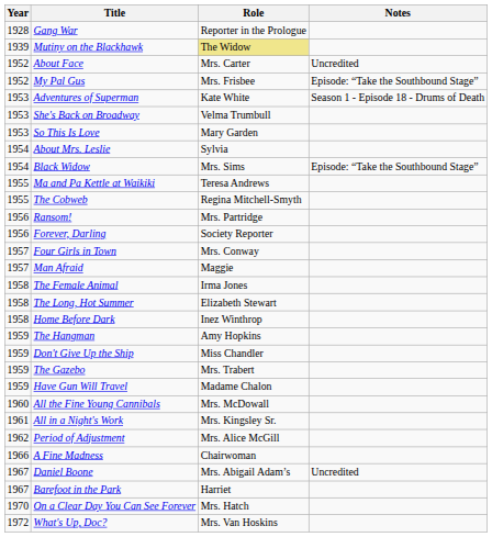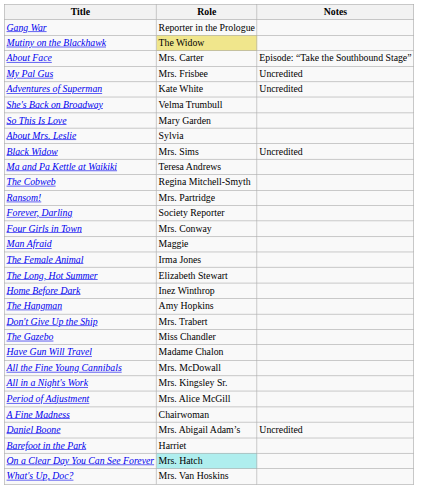 <table class="wikitable">
 <tr>
-<th>Year</th>
 <th>Title</th>
 <th>Role</th>
 <th>Notes</th>
 </tr>
 <tr>
-<td>1928</td>
 <td><em><a href='#'>Gang War</a></em></td>
 <td>Reporter in the Prologue</td>
 <td></td>
 </tr>
 <tr>
-<td>1939</td>
 <td><em><a href='#'>Mutiny on the Blackhawk</a></em></td>
 <td style="background: khaki;">The Widow</td>
 <td></td>
 </tr>
 <tr>
-<td>1952</td>
 <td><em><a href='#'>About Face</a></em></td>
 <td>Mrs. Carter</td>
+<td>Episode: “Take the Southbound Stage”</td>
+</tr>
+<tr>
+<td><em><a href='#'>My Pal Gus</a></em></td>
+<td>Mrs. Frisbee</td>
 <td>Uncredited</td>
 </tr>
 <tr>
-<td>1952</td>
-<td><em><a href='#'>My Pal Gus</a></em></td>
-<td>Mrs. Frisbee</td>
-<td>Episode: “Take the Southbound Stage”</td>
+<td><em><a href='#'>Adventures of Superman</a></em></td>
+<td>Kate White</td>
+<td>Uncredited</td>
 </tr>
 <tr>
-<td>1953</td>
-<td><em><a href='#'>Adventures of Superman</a></em></td>
-<td>Kate White</td>
-<td>Season 1 - Episode 18 - Drums of Death</td>
-</tr>
-<tr>
-<td>1953</td>
 <td><em><a href='#'>She's Back on Broadway</a></em></td>
 <td>Velma Trumbull</td>
 <td></td>
 </tr>
 <tr>
-<td>1953</td>
 <td><em><a href='#'>So This Is Love</a></em></td>
 <td>Mary Garden</td>
 <td></td>
 </tr>
 <tr>
-<td>1954</td>
 <td><em><a href='#'>About Mrs. Leslie</a></em></td>
 <td>Sylvia</td>
 <td></td>
 </tr>
 <tr>
-<td>1954</td>
 <td><em><a href='#'>Black Widow</a></em></td>
 <td>Mrs. Sims</td>
-<td>Episode: “Take the Southbound Stage”</td>
+<td>Uncredited</td>
 </tr>
 <tr>
-<td>1955</td>
 <td><em><a href='#'>Ma and Pa Kettle at Waikiki</a></em></td>
 <td>Teresa Andrews</td>
 <td></td>
 </tr>
 <tr>
-<td>1955</td>
 <td><em><a href='#'>The Cobweb</a></em></td>
 <td>Regina Mitchell-Smyth</td>
 <td></td>
 </tr>
 <tr>
-<td>1956</td>
 <td><em><a href='#'>Ransom!</a></em></td>
 <td>Mrs. Partridge</td>
 <td></td>
 </tr>
 <tr>
-<td>1956</td>
 <td><em><a href='#'>Forever, Darling</a></em></td>
 <td>Society Reporter</td>
 <td></td>
 </tr>
 <tr>
-<td>1957</td>
 <td><em><a href='#'>Four Girls in Town</a></em></td>
 <td>Mrs. Conway</td>
 <td></td>
 </tr>
 <tr>
-<td>1957</td>
 <td><em><a href='#'>Man Afraid</a></em></td>
 <td>Maggie</td>
 <td></td>
 </tr>
 <tr>
-<td>1958</td>
 <td><em><a href='#'>The Female Animal</a></em></td>
 <td>Irma Jones</td>
 <td></td>
 </tr>
 <tr>
-<td>1958</td>
 <td><em><a href='#'>The Long, Hot Summer</a></em></td>
 <td>Elizabeth Stewart</td>
 <td></td>
 </tr>
 <tr>
-<td>1958</td>
 <td><em><a href='#'>Home Before Dark</a></em></td>
 <td>Inez Winthrop</td>
 <td></td>
 </tr>
 <tr>
-<td>1959</td>
 <td><em><a href='#'>The Hangman</a></em></td>
 <td>Amy Hopkins</td>
 <td></td>
 </tr>
 <tr>
-<td>1959</td>
 <td><em><a href='#'>Don't Give Up the Ship</a></em></td>
+<td>Mrs. Trabert</td>
+<td></td>
+</tr>
+<tr>
+<td><em><a href='#'>The Gazebo</a></em></td>
 <td>Miss Chandler</td>
 <td></td>
 </tr>
 <tr>
-<td>1959</td>
-<td><em><a href='#'>The Gazebo</a></em></td>
-<td>Mrs. Trabert</td>
-<td></td>
-</tr>
-<tr>
-<td>1959</td>
 <td><em><a href='#'>Have Gun Will Travel</a></em></td>
 <td>Madame Chalon</td>
 <td></td>
 </tr>
 <tr>
-<td>1960</td>
 <td><em><a href='#'>All the Fine Young Cannibals</a></em></td>
 <td>Mrs. McDowall</td>
 <td></td>
 </tr>
 <tr>
-<td>1961</td>
 <td><em><a href='#'>All in a Night's Work</a></em></td>
 <td>Mrs. Kingsley Sr.</td>
 <td></td>
 </tr>
 <tr>
-<td>1962</td>
 <td><em><a href='#'>Period of Adjustment</a></em></td>
 <td>Mrs. Alice McGill</td>
 <td></td>
 </tr>
 <tr>
-<td>1966</td>
 <td><em><a href='#'>A Fine Madness</a></em></td>
 <td>Chairwoman</td>
 <td></td>
 </tr>
 <tr>
-<td>1967</td>
 <td><em><a href='#'>Daniel Boone</a></em></td>
 <td>Mrs. Abigail Adam’s</td>
 <td>Uncredited</td>
 </tr>
 <tr>
-<td>1967</td>
 <td><em><a href='#'>Barefoot in the Park</a></em></td>
 <td>Harriet</td>
 <td></td>
 </tr>
 <tr>
-<td>1970</td>
 <td><em><a href='#'>On a Clear Day You Can See Forever</a></em></td>
-<td>Mrs. Hatch</td>
+<td style="background: paleturquoise;">Mrs. Hatch</td>
 <td></td>
 </tr>
 <tr>
-<td>1972</td>
 <td><em><a href='#'>What's Up, Doc?</a></em></td>
 <td>Mrs. Van Hoskins</td>
 <td></td>
 </tr>
 </table>
